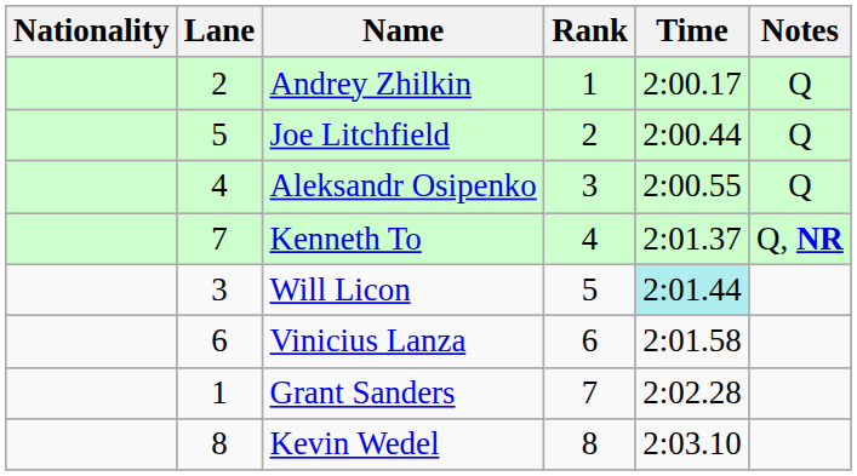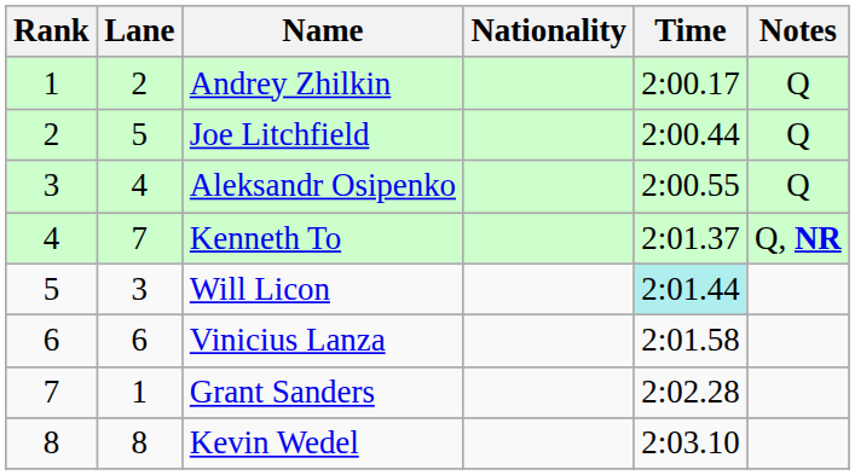 <table class="wikitable sortable" style="text-align:center">
 <tr>
-<th>Nationality</th>
+<th>Rank</th>
 <th>Lane</th>
 <th>Name</th>
-<th>Rank</th>
+<th>Nationality</th>
 <th>Time</th>
 <th>Notes</th>
 </tr>
 <tr bgcolor=ccffcc>
-<td align="left"></td>
+<td>1</td>
 <td>2</td>
 <td align="left"><a href='#'>Andrey Zhilkin</a></td>
-<td>1</td>
+<td align="left"></td>
 <td>2:00.17</td>
 <td>Q</td>
 </tr>
 <tr bgcolor=ccffcc>
-<td align="left"></td>
+<td>2</td>
 <td>5</td>
 <td align="left"><a href='#'>Joe Litchfield</a></td>
-<td>2</td>
+<td align="left"></td>
 <td>2:00.44</td>
 <td>Q</td>
 </tr>
 <tr bgcolor=ccffcc>
-<td align="left"></td>
+<td>3</td>
 <td>4</td>
 <td align="left"><a href='#'>Aleksandr Osipenko</a></td>
-<td>3</td>
+<td align="left"></td>
 <td>2:00.55</td>
 <td>Q</td>
 </tr>
 <tr bgcolor=ccffcc>
-<td align="left"></td>
+<td>4</td>
 <td>7</td>
 <td align="left"><a href='#'>Kenneth To</a></td>
-<td>4</td>
+<td align="left"></td>
 <td>2:01.37</td>
 <td>Q, <strong><a href='#'>NR</a></strong></td>
 </tr>
 <tr>
-<td align="left"></td>
+<td>5</td>
 <td>3</td>
 <td align="left"><a href='#'>Will Licon</a></td>
-<td>5</td>
+<td align="left"></td>
 <td style="background: paleturquoise;">2:01.44</td>
 <td></td>
 </tr>
 <tr>
-<td align="left"></td>
+<td>6</td>
 <td>6</td>
 <td align="left"><a href='#'>Vinicius Lanza</a></td>
-<td>6</td>
+<td align="left"></td>
 <td>2:01.58</td>
 <td></td>
 </tr>
 <tr>
-<td align="left"></td>
+<td>7</td>
 <td>1</td>
 <td align="left"><a href='#'>Grant Sanders</a></td>
-<td>7</td>
+<td align="left"></td>
 <td>2:02.28</td>
 <td></td>
 </tr>
 <tr>
-<td align="left"></td>
+<td>8</td>
 <td>8</td>
 <td align=left><a href='#'>Kevin Wedel</a></td>
-<td>8</td>
+<td align="left"></td>
 <td>2:03.10</td>
 <td></td>
 </tr>
 </table>
